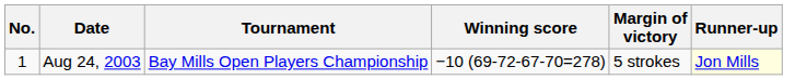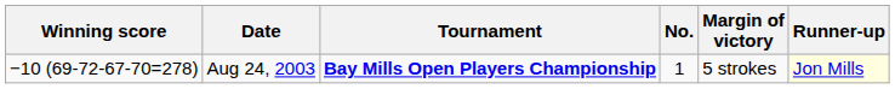 <table class="wikitable" style="font-size:95%;">
 <tr>
-<th>No.</th>
+<th>Winning score</th>
 <th>Date</th>
 <th>Tournament</th>
-<th>Winning score</th>
+<th>No.</th>
 <th>Margin of<br>victory</th>
 <th>Runner-up</th>
 </tr>
 <tr>
+<td>−10 (69-72-67-70=278)</td>
+<td align=right>Aug 24, <a href='#'>2003</a></td>
+<td><strong><a href='#'>Bay Mills Open Players Championship</a></strong></td>
 <td align=center>1</td>
-<td align=right>Aug 24, <a href='#'>2003</a></td>
-<td><a href='#'>Bay Mills Open Players Championship</a></td>
-<td>−10 (69-72-67-70=278)</td>
 <td>5 strokes</td>
 <td style="background: lightyellow;"> <a href='#'>Jon Mills</a></td>
 </tr>
 </table>
